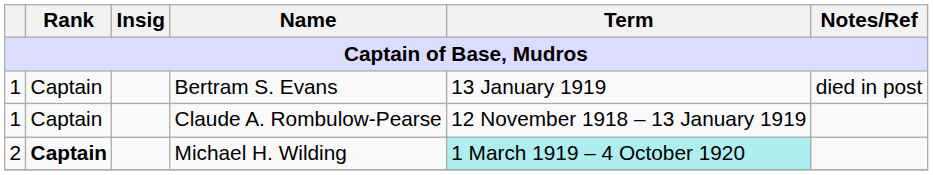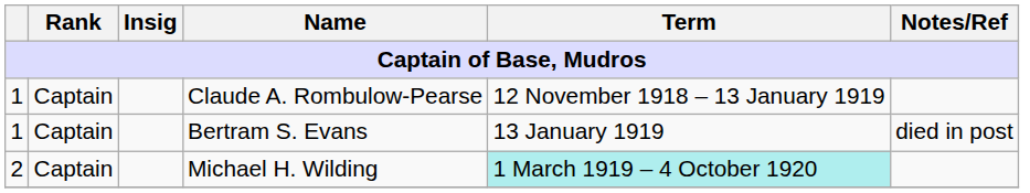 <table class="wikitable">
 <tr>
 <th></th>
 <th>Rank</th>
 <th>Insig</th>
 <th>Name</th>
 <th>Term</th>
 <th>Notes/Ref</th>
 </tr>
 <tr>
 <td colspan="6" align="center" style="background:#dcdcfe;"><strong>Captain of Base, Mudros</strong></td>
 </tr>
 <tr>
 <td>1</td>
 <td>Captain</td>
 <td></td>
+<td>Claude A. Rombulow-Pearse</td>
+<td>12 November 1918 – 13 January 1919</td>
+<td></td>
+</tr>
+<tr>
+<td>1</td>
+<td>Captain</td>
+<td></td>
 <td>Bertram S. Evans</td>
 <td>13 January 1919</td>
 <td>died in post</td>
 </tr>
 <tr>
-<td>1</td>
+<td>2</td>
 <td>Captain</td>
-<td></td>
-<td>Claude A. Rombulow-Pearse</td>
-<td>12 November 1918 – 13 January 1919</td>
-<td></td>
-</tr>
-<tr>
-<td>2</td>
-<td><strong>Captain</strong></td>
 <td></td>
 <td>Michael H. Wilding</td>
 <td style="background: paleturquoise;">1 March 1919 – 4 October 1920</td>
 <td></td>
 </tr>
 <tr>
 </tr>
 </table>
